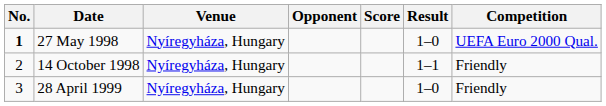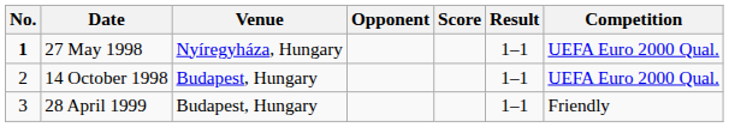 <table class="wikitable sortable">
 <tr>
 <th scope="col">No.</th>
 <th scope="col">Date</th>
 <th scope="col">Venue</th>
 <th scope="col">Opponent</th>
 <th scope="col">Score</th>
 <th scope="col">Result</th>
 <th scope="col">Competition</th>
 </tr>
 <tr>
 <td align="center"><strong>1</strong></td>
 <td>27 May 1998</td>
 <td><a href='#'>Nyíregyháza</a>, Hungary</td>
 <td></td>
 <td></td>
-<td align="center">1–0</td>
+<td align="center">1–1</td>
 <td><a href='#'>UEFA Euro 2000 Qual.</a></td>
 </tr>
 <tr>
 <td align="center">2</td>
 <td>14 October 1998</td>
-<td><a href='#'>Nyíregyháza</a>, Hungary</td>
+<td><a href='#'>Budapest</a>, Hungary</td>
+<td></td>
+<td></td>
+<td align="center">1–1</td>
+<td><a href='#'>UEFA Euro 2000 Qual.</a></td>
+</tr>
+<tr>
+<td align="center">3</td>
+<td>28 April 1999</td>
+<td>Budapest, Hungary</td>
 <td></td>
 <td></td>
 <td align="center">1–1</td>
 <td>Friendly</td>
 </tr>
-<tr>
-<td align="center">3</td>
-<td>28 April 1999</td>
-<td><a href='#'>Nyíregyháza</a>, Hungary</td>
-<td></td>
-<td></td>
-<td align="center">1–0</td>
-<td>Friendly</td>
-</tr>
 </table>
